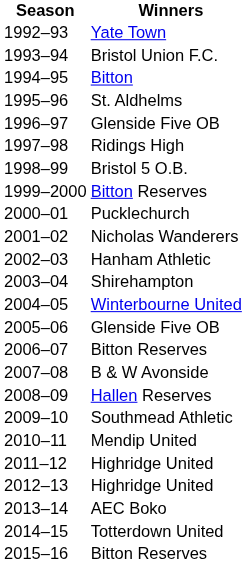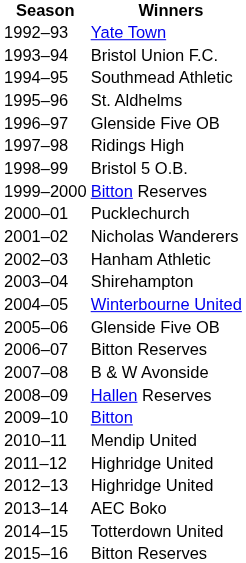 <table>
 <tr>
 <th>Season</th>
 <th>  Winners</th>
 </tr>
 <tr>
 <td>1992–93</td>
 <td><a href='#'>Yate Town</a></td>
 </tr>
 <tr>
 <td>1993–94</td>
 <td>Bristol Union F.C.</td>
 </tr>
 <tr>
 <td>1994–95</td>
-<td><a href='#'>Bitton</a></td>
+<td>Southmead Athletic</td>
 </tr>
 <tr>
 <td>1995–96</td>
 <td>St. Aldhelms</td>
 </tr>
 <tr>
 <td>1996–97</td>
 <td>Glenside Five OB</td>
 </tr>
 <tr>
 <td>1997–98</td>
 <td>Ridings High</td>
 </tr>
 <tr>
 <td>1998–99</td>
 <td>Bristol 5 O.B.</td>
 </tr>
 <tr>
 <td>1999–2000</td>
 <td><a href='#'>Bitton</a> Reserves</td>
 </tr>
 <tr>
 <td>2000–01</td>
 <td>Pucklechurch</td>
 </tr>
 <tr>
 <td>2001–02</td>
 <td>Nicholas Wanderers</td>
 </tr>
 <tr>
 <td>2002–03</td>
 <td>Hanham Athletic</td>
 </tr>
 <tr>
 <td>2003–04</td>
 <td>Shirehampton</td>
 </tr>
 <tr>
 <td>2004–05</td>
 <td><a href='#'>Winterbourne United</a></td>
 </tr>
 <tr>
 <td>2005–06</td>
 <td>Glenside Five OB</td>
 </tr>
 <tr>
 <td>2006–07</td>
 <td>Bitton Reserves</td>
 </tr>
 <tr>
 <td>2007–08</td>
 <td>B & W Avonside</td>
 </tr>
 <tr>
 <td>2008–09</td>
 <td><a href='#'>Hallen</a> Reserves</td>
 </tr>
 <tr>
 <td>2009–10</td>
-<td>Southmead Athletic</td>
+<td><a href='#'>Bitton</a></td>
 </tr>
 <tr>
 <td>2010–11</td>
 <td>Mendip United</td>
 </tr>
 <tr>
 <td>2011–12</td>
 <td>Highridge United</td>
 </tr>
 <tr>
 <td>2012–13</td>
 <td>Highridge United</td>
 </tr>
 <tr>
 <td>2013–14</td>
 <td>AEC Boko</td>
 </tr>
 <tr>
 <td>2014–15</td>
 <td>Totterdown United</td>
 </tr>
 <tr>
 <td>2015–16</td>
 <td>Bitton Reserves</td>
 </tr>
 </table>
